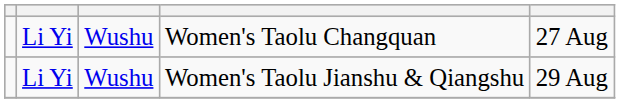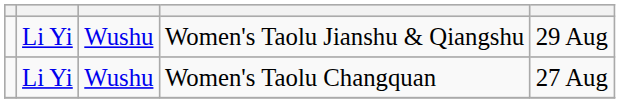 <table class="wikitable sortable " style="font-size: 95%;">
 <tr>
 <th></th>
 <th></th>
 <th></th>
 <th></th>
 <th></th>
 </tr>
 <tr>
 <td></td>
 <td><a href='#'>Li Yi</a></td>
 <td><a href='#'>Wushu</a></td>
-<td>Women's Taolu Changquan</td>
-<td>27 Aug</td>
+<td>Women's Taolu Jianshu & Qiangshu</td>
+<td>29 Aug</td>
 </tr>
 <tr>
 <td></td>
 <td><a href='#'>Li Yi</a></td>
 <td><a href='#'>Wushu</a></td>
-<td>Women's Taolu Jianshu & Qiangshu</td>
-<td>29 Aug</td>
+<td>Women's Taolu Changquan</td>
+<td>27 Aug</td>
 </tr>
 <tr>
 </tr>
 </table>
